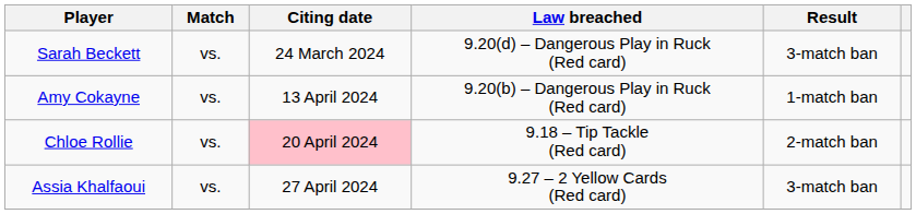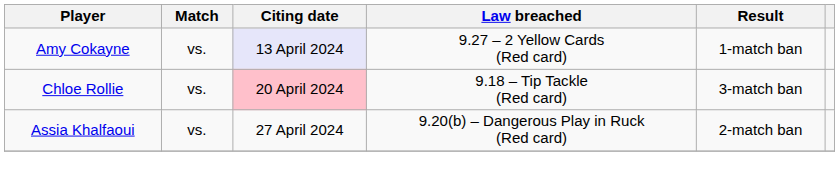 <table class="wikitable sortable" style="text-align:center;width:100%">
 <tr>
 <th>Player</th>
 <th>Match</th>
 <th>Citing date</th>
 <th><a href='#'>Law</a> breached</th>
 <th>Result</th>
 <th></th>
 </tr>
 <tr>
-<td><a href='#'>Sarah Beckett</a></td>
-<td> vs. <strong><em></em></strong></td>
-<td>24 March 2024</td>
-<td>9.20(d) – Dangerous Play in Ruck<br>(Red card)</td>
-<td>3-match ban</td>
-<td><br></td>
-</tr>
-<tr>
 <td><a href='#'>Amy Cokayne</a></td>
 <td> vs. <strong><em></em></strong></td>
-<td>13 April 2024</td>
-<td>9.20(b) – Dangerous Play in Ruck<br>(Red card)</td>
+<td style="background: lavender;">13 April 2024</td>
+<td>9.27 – 2 Yellow Cards<br>(Red card)</td>
 <td>1-match ban</td>
 <td><br></td>
 </tr>
 <tr>
 <td><a href='#'>Chloe Rollie</a></td>
 <td> vs. <strong><em></em></strong></td>
 <td style="background: pink;">20 April 2024</td>
 <td>9.18 – Tip Tackle<br>(Red card)</td>
-<td>2-match ban</td>
+<td>3-match ban</td>
 <td><br></td>
 </tr>
 <tr>
 <td><a href='#'>Assia Khalfaoui</a></td>
 <td><strong><em></em></strong> vs. </td>
 <td>27 April 2024</td>
-<td>9.27 – 2 Yellow Cards<br>(Red card)</td>
-<td>3-match ban</td>
+<td>9.20(b) – Dangerous Play in Ruck<br>(Red card)</td>
+<td>2-match ban</td>
 <td><br></td>
 </tr>
 <tr>
 </tr>
 </table>
